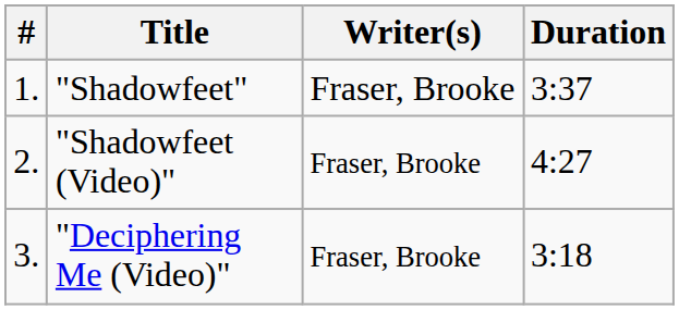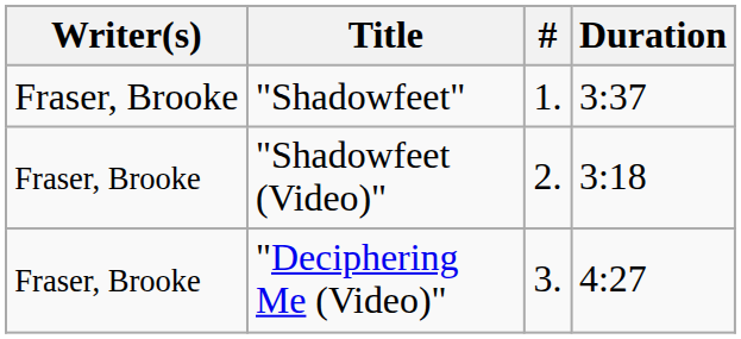 <table class="wikitable">
 <tr>
+<th>Writer(s)</th>
+<th width="110">Title</th>
 <th>#</th>
-<th width="110">Title</th>
-<th>Writer(s)</th>
 <th>Duration</th>
 </tr>
 <tr>
+<td>Fraser, Brooke</td>
+<td>"Shadowfeet"</td>
 <td>1.</td>
-<td>"Shadowfeet"</td>
-<td>Fraser, Brooke</td>
 <td>3:37</td>
 </tr>
 <tr>
+<td><small>Fraser, Brooke</small></td>
+<td>"Shadowfeet (Video)"</td>
 <td>2.</td>
-<td>"Shadowfeet (Video)"</td>
+<td>3:18</td>
+</tr>
+<tr>
 <td><small>Fraser, Brooke</small></td>
+<td>"<a href='#'>Deciphering Me</a> (Video)"</td>
+<td>3.</td>
 <td>4:27</td>
 </tr>
-<tr>
-<td>3.</td>
-<td>"<a href='#'>Deciphering Me</a> (Video)"</td>
-<td><small>Fraser, Brooke</small></td>
-<td>3:18</td>
-</tr>
 </table>
